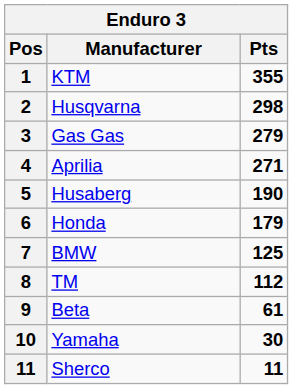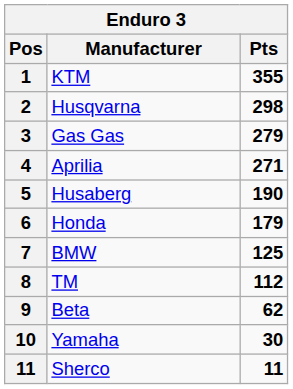 <table class="wikitable" style="font-size: 90%;">
 <tr>
 <th colspan="3">Enduro 3</th>
 </tr>
 <tr>
 <th>Pos</th>
 <th style="width:10em">Manufacturer</th>
 <th> Pts </th>
 </tr>
 <tr>
 <th>1</th>
 <td> <a href='#'>KTM</a></td>
 <td align="right"><strong>355</strong></td>
 </tr>
 <tr>
 <th>2</th>
 <td> <a href='#'>Husqvarna</a></td>
 <td align="right"><strong>298</strong></td>
 </tr>
 <tr>
 <th>3</th>
 <td> <a href='#'>Gas Gas</a></td>
 <td align="right"><strong>279</strong></td>
 </tr>
 <tr>
 <th>4</th>
 <td> <a href='#'>Aprilia</a></td>
 <td align="right"><strong>271</strong></td>
 </tr>
 <tr>
 <th>5</th>
 <td> <a href='#'>Husaberg</a></td>
 <td align="right"><strong>190</strong></td>
 </tr>
 <tr>
 <th>6</th>
 <td> <a href='#'>Honda</a></td>
 <td align="right"><strong>179</strong></td>
 </tr>
 <tr>
 <th>7</th>
 <td> <a href='#'>BMW</a></td>
 <td align="right"><strong>125</strong></td>
 </tr>
 <tr>
 <th>8</th>
 <td> <a href='#'>TM</a></td>
 <td align="right"><strong>112</strong></td>
 </tr>
 <tr>
 <th>9</th>
 <td> <a href='#'>Beta</a></td>
-<td align="right"><strong>61</strong></td>
+<td align="right"><strong>62</strong></td>
 </tr>
 <tr>
 <th>10</th>
 <td> <a href='#'>Yamaha</a></td>
 <td align="right"><strong>30</strong></td>
 </tr>
 <tr>
 <th>11</th>
 <td> <a href='#'>Sherco</a></td>
 <td align="right"><strong>11</strong></td>
 </tr>
 </table>
